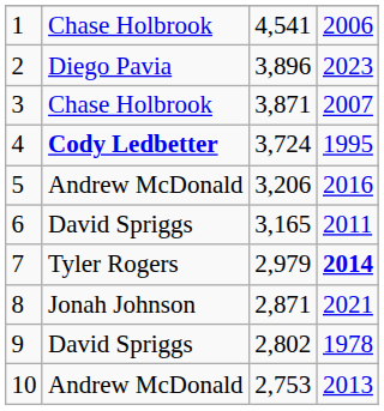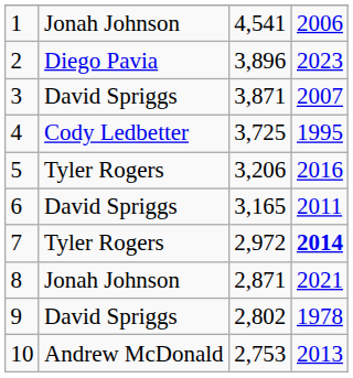 <table class="wikitable">
 <tr>
 </tr>
 <tr>
 <td>1</td>
-<td><a href='#'>Chase Holbrook</a></td>
+<td>Jonah Johnson</td>
 <td><abbr>4,541</abbr></td>
 <td><a href='#'>2006</a></td>
 </tr>
 <tr>
 <td>2</td>
 <td><a href='#'>Diego Pavia</a></td>
 <td><abbr>3,896</abbr></td>
 <td><a href='#'>2023</a></td>
 </tr>
 <tr>
 <td>3</td>
-<td><a href='#'>Chase Holbrook</a></td>
+<td>David Spriggs</td>
 <td><abbr>3,871</abbr></td>
 <td><a href='#'>2007</a></td>
 </tr>
 <tr>
 <td>4</td>
-<td><strong><a href='#'>Cody Ledbetter</a></strong></td>
-<td><abbr>3,724</abbr></td>
+<td><a href='#'>Cody Ledbetter</a></td>
+<td><abbr>3,725</abbr></td>
 <td><a href='#'>1995</a></td>
 </tr>
 <tr>
 <td>5</td>
-<td>Andrew McDonald</td>
+<td>Tyler Rogers</td>
 <td><abbr>3,206</abbr></td>
 <td><a href='#'>2016</a></td>
 </tr>
 <tr>
 <td>6</td>
 <td>David Spriggs</td>
 <td><abbr>3,165</abbr></td>
 <td><a href='#'>2011</a></td>
 </tr>
 <tr>
 <td>7</td>
 <td>Tyler Rogers</td>
-<td><abbr>2,979</abbr></td>
+<td><abbr>2,972</abbr></td>
 <td><strong><a href='#'>2014</a></strong></td>
 </tr>
 <tr>
 <td>8</td>
 <td>Jonah Johnson</td>
 <td><abbr>2,871</abbr></td>
 <td><a href='#'>2021</a></td>
 </tr>
 <tr>
 <td>9</td>
 <td>David Spriggs</td>
 <td><abbr>2,802</abbr></td>
 <td><a href='#'>1978</a></td>
 </tr>
 <tr>
 <td>10</td>
 <td>Andrew McDonald</td>
 <td><abbr>2,753</abbr></td>
 <td><a href='#'>2013</a></td>
 </tr>
 </table>
